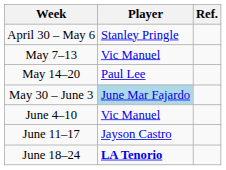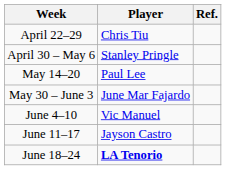 <table class="wikitable" border="1">
 <tr>
 <th>Week</th>
 <th>Player</th>
 <th>Ref.</th>
 </tr>
 <tr>
-<td align=center>April 30 – May 6</td>
-<td><a href='#'>Stanley Pringle</a> </td>
+<td align=center>April 22–29</td>
+<td><a href='#'>Chris Tiu</a> </td>
 <td align=center></td>
 </tr>
 <tr>
-<td align=center>May 7–13</td>
-<td><a href='#'>Vic Manuel</a> </td>
+<td align=center>April 30 – May 6</td>
+<td><a href='#'>Stanley Pringle</a> </td>
 <td align=center></td>
 </tr>
 <tr>
 <td align=center>May 14–20</td>
 <td><a href='#'>Paul Lee</a> </td>
 <td align=center></td>
 </tr>
 <tr>
 <td align=center>May 30 – June 3</td>
-<td style="background: lightblue;"><a href='#'>June Mar Fajardo</a> </td>
+<td><a href='#'>June Mar Fajardo</a> </td>
 <td align=center></td>
 </tr>
 <tr>
 <td align=center>June 4–10</td>
 <td><a href='#'>Vic Manuel</a> </td>
 <td align=center></td>
 </tr>
 <tr>
 <td align=center>June 11–17</td>
 <td><a href='#'>Jayson Castro</a> </td>
 <td align=center></td>
 </tr>
 <tr>
 <td align=center>June 18–24</td>
 <td><strong><a href='#'>LA Tenorio</a> </strong></td>
 <td align=center></td>
 </tr>
 </table>
